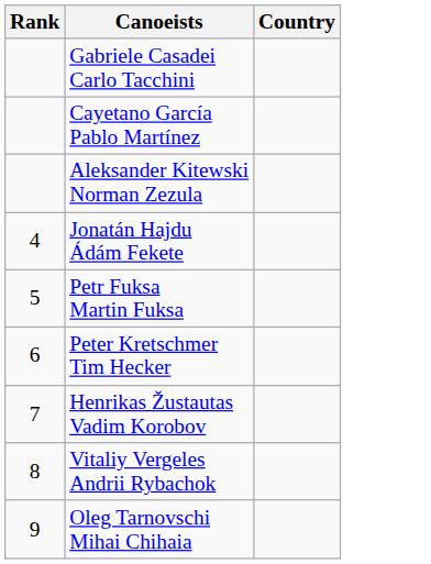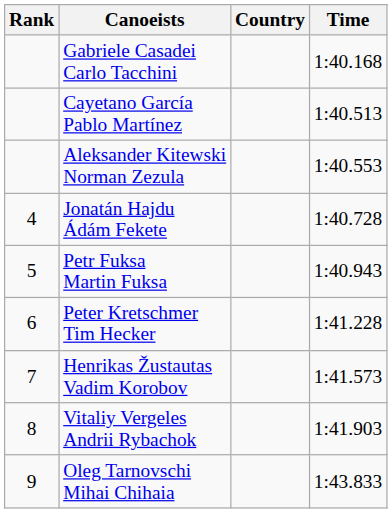 <table class="wikitable" style="text-align:center">
 <tr>
 <th>Rank</th>
 <th>Canoeists</th>
 <th>Country</th>
+<th>Time</th>
 </tr>
 <tr>
 <td></td>
 <td align=left><a href='#'>Gabriele Casadei</a><br><a href='#'>Carlo Tacchini</a></td>
 <td align=left></td>
+<td>1:40.168<br><strong></strong></td>
 </tr>
 <tr>
 <td></td>
 <td align=left><a href='#'>Cayetano García</a><br><a href='#'>Pablo Martínez</a></td>
 <td align=left></td>
+<td>1:40.513</td>
 </tr>
 <tr>
 <td></td>
 <td align=left><a href='#'>Aleksander Kitewski</a><br><a href='#'>Norman Zezula</a></td>
 <td align=left></td>
+<td>1:40.553</td>
 </tr>
 <tr>
 <td>4</td>
 <td align=left><a href='#'>Jonatán Hajdu</a><br><a href='#'>Ádám Fekete</a></td>
 <td align=left></td>
+<td>1:40.728</td>
 </tr>
 <tr>
 <td>5</td>
 <td align=left><a href='#'>Petr Fuksa</a><br><a href='#'>Martin Fuksa</a></td>
 <td align=left></td>
+<td>1:40.943</td>
 </tr>
 <tr>
 <td>6</td>
 <td align=left><a href='#'>Peter Kretschmer</a><br><a href='#'>Tim Hecker</a></td>
 <td align=left></td>
+<td>1:41.228</td>
 </tr>
 <tr>
 <td>7</td>
 <td align=left><a href='#'>Henrikas Žustautas</a><br><a href='#'>Vadim Korobov</a></td>
 <td align=left></td>
+<td>1:41.573</td>
 </tr>
 <tr>
 <td>8</td>
 <td align=left><a href='#'>Vitaliy Vergeles</a><br><a href='#'>Andrii Rybachok</a></td>
 <td align=left></td>
+<td>1:41.903</td>
 </tr>
 <tr>
 <td>9</td>
 <td align=left><a href='#'>Oleg Tarnovschi</a><br><a href='#'>Mihai Chihaia</a></td>
 <td align=left></td>
+<td>1:43.833</td>
 </tr>
 </table>
